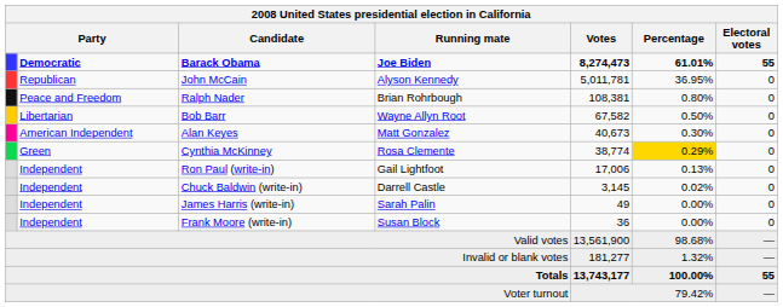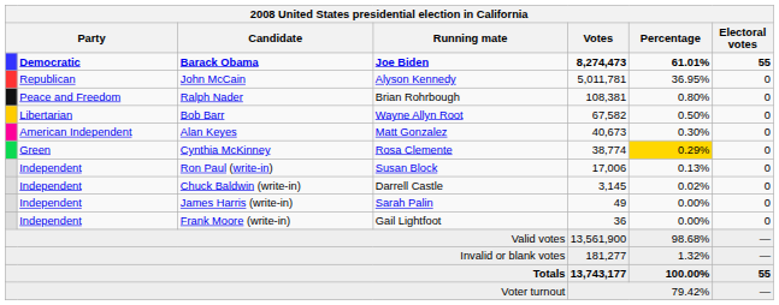 <table class="wikitable" style="font-size: 95%;">
 <tr>
 <th colspan="7">2008 United States presidential election in California</th>
 </tr>
 <tr>
 <th colspan="2" style="width: 15em">Party</th>
 <th style="width: 17em">Candidate</th>
 <th style="width: 17em">Running mate</th>
 <th style="width: 5em">Votes</th>
 <th style="width: 7em">Percentage</th>
 <th style="width: 5em">Electoral votes</th>
 </tr>
 <tr>
 <th style="background-color:#3333FF; width: 3px"></th>
 <td style="width: 130px"><strong><a href='#'>Democratic</a></strong></td>
 <td><strong><a href='#'>Barack Obama</a></strong></td>
 <td><strong><a href='#'>Joe Biden</a></strong></td>
 <td align="right"><strong>8,274,473</strong></td>
 <td align="right"><strong>61.01%</strong></td>
 <td align="right"><strong>55</strong></td>
 </tr>
 <tr>
 <th style="background-color:#FF3333; width: 3px"></th>
 <td style="width: 130px"><a href='#'>Republican</a></td>
 <td><a href='#'>John McCain</a></td>
 <td><a href='#'>Alyson Kennedy</a></td>
 <td align="right">5,011,781</td>
 <td align="right">36.95%</td>
 <td align="right">0</td>
 </tr>
 <tr>
 <th style="background-color:#111111; width: 3px"></th>
 <td style="width: 130px"><a href='#'>Peace and Freedom</a></td>
 <td><a href='#'>Ralph Nader</a></td>
 <td>Brian Rohrbough</td>
 <td align="right">108,381</td>
 <td align="right">0.80%</td>
 <td align="right">0</td>
 </tr>
 <tr>
 <th style="background-color:#FFCC00; width: 3px"></th>
 <td style="width: 130px"><a href='#'>Libertarian</a></td>
 <td><a href='#'>Bob Barr</a></td>
 <td><a href='#'>Wayne Allyn Root</a></td>
 <td align="right">67,582</td>
 <td align="right">0.50%</td>
 <td align="right">0</td>
 </tr>
 <tr>
 <th style="background-color:#FF0099; width: 3px"></th>
 <td style="width: 130px"><a href='#'>American Independent</a></td>
 <td><a href='#'>Alan Keyes</a></td>
 <td><a href='#'>Matt Gonzalez</a></td>
 <td align="right">40,673</td>
 <td align="right">0.30%</td>
 <td align="right">0</td>
 </tr>
 <tr>
 <th style="background-color:#0BDA51; width: 3px"></th>
 <td style="width: 130px"><a href='#'>Green</a></td>
 <td><a href='#'>Cynthia McKinney</a></td>
 <td><a href='#'>Rosa Clemente</a></td>
 <td align="right">38,774</td>
 <td align="right" style="background: gold;">0.29%</td>
 <td align="right">0</td>
 </tr>
 <tr>
 <th style="background-color:#DDDDDD; width: 3px"></th>
 <td style="width: 130px"><a href='#'>Independent</a></td>
 <td><a href='#'>Ron Paul</a> (<a href='#'>write-in</a>)</td>
-<td>Gail Lightfoot</td>
+<td><a href='#'>Susan Block</a></td>
 <td align="right">17,006</td>
 <td align="right">0.13%</td>
 <td align="right">0</td>
 </tr>
 <tr>
 <th style="background-color:#DDDDDD; width: 3px"></th>
 <td style="width: 130px"><a href='#'>Independent</a></td>
 <td><a href='#'>Chuck Baldwin</a> (write-in)</td>
 <td>Darrell Castle</td>
 <td align="right">3,145</td>
 <td align="right">0.02%</td>
 <td align="right">0</td>
 </tr>
 <tr>
 <th style="background-color:#DDDDDD; width: 3px"></th>
 <td style="width: 130px"><a href='#'>Independent</a></td>
 <td><a href='#'>James Harris</a> (write-in)</td>
 <td><a href='#'>Sarah Palin</a></td>
 <td align="right">49</td>
 <td align="right">0.00%</td>
 <td align="right">0</td>
 </tr>
 <tr>
 <th style="background-color:#DDDDDD; width: 3px"></th>
 <td style="width: 130px"><a href='#'>Independent</a></td>
 <td><a href='#'>Frank Moore</a> (write-in)</td>
-<td><a href='#'>Susan Block</a></td>
+<td>Gail Lightfoot</td>
 <td align="right">36</td>
 <td align="right">0.00%</td>
 <td align="right">0</td>
 </tr>
 <tr bgcolor="#EEEEEE">
 <td colspan="4" align="right">Valid votes</td>
 <td align="right">13,561,900</td>
 <td align="right">98.68%</td>
 <td align="right">—</td>
 </tr>
 <tr bgcolor="#EEEEEE">
 <td colspan="4" align="right">Invalid or blank votes</td>
 <td align="right">181,277</td>
 <td align="right">1.32%</td>
 <td align="right">—</td>
 </tr>
 <tr bgcolor="#EEEEEE">
 <td colspan="4" align="right"><strong>Totals</strong></td>
 <td align="right"><strong>13,743,177</strong></td>
 <td align="right"><strong>100.00%</strong></td>
 <td align="right"><strong>55</strong></td>
 </tr>
 <tr bgcolor="#EEEEEE">
 <td colspan="4" align="right">Voter turnout</td>
 <td colspan="2" align="right">79.42%</td>
 <td align="right">—</td>
 </tr>
 </table>
